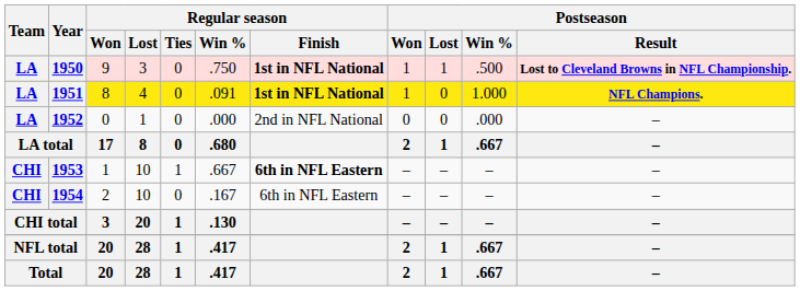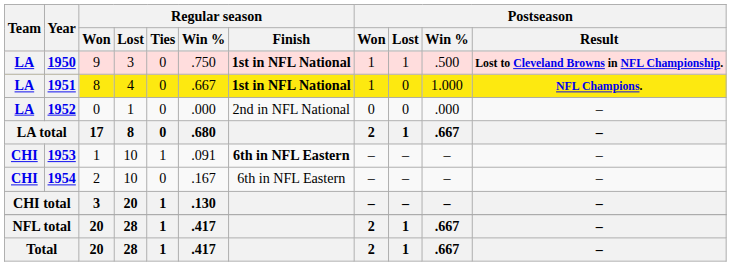 <table class="wikitable" style="font-size: 95%; text-align:center;">
 <tr>
 <th rowspan="2">Team</th>
 <th rowspan="2">Year</th>
 <th colspan="5">Regular season</th>
 <th colspan="4">Postseason</th>
 </tr>
 <tr>
 <th>Won</th>
 <th>Lost</th>
 <th>Ties</th>
 <th>Win %</th>
 <th>Finish</th>
 <th>Won</th>
 <th>Lost</th>
 <th>Win %</th>
 <th>Result</th>
 </tr>
 <tr style="background:#fdd;">
 <th><a href='#'>LA</a></th>
 <th><a href='#'>1950</a></th>
 <td>9</td>
 <td>3</td>
 <td>0</td>
 <td>.750</td>
 <td><strong>1st in NFL National</strong></td>
 <td>1</td>
 <td>1</td>
 <td>.500</td>
 <td><small><strong>Lost to <a href='#'>Cleveland Browns</a> in <a href='#'>NFL Championship</a>.</strong></small></td>
 </tr>
 <tr ! style="background:#FDE910;">
 <th><a href='#'>LA</a></th>
 <th><a href='#'>1951</a></th>
 <td>8</td>
 <td>4</td>
 <td>0</td>
-<td>.091</td>
+<td>.667</td>
 <td><strong>1st in NFL National</strong></td>
 <td>1</td>
 <td>0</td>
 <td>1.000</td>
 <td><small><strong><a href='#'>NFL Champions</a>.</strong></small></td>
 </tr>
 <tr>
 <th><a href='#'>LA</a></th>
 <th><a href='#'>1952</a></th>
 <td>0</td>
 <td>1</td>
 <td>0</td>
 <td>.000</td>
 <td>2nd in NFL National</td>
 <td>0</td>
 <td>0</td>
 <td>.000</td>
 <td>–</td>
 </tr>
 <tr>
 <th colspan="2">LA total</th>
 <th>17</th>
 <th>8</th>
 <th>0</th>
 <th>.680</th>
 <th></th>
 <th>2</th>
 <th>1</th>
 <th>.667</th>
 <th>–</th>
 </tr>
 <tr>
 <th><a href='#'>CHI</a></th>
 <th><a href='#'>1953</a></th>
 <td>1</td>
 <td>10</td>
 <td>1</td>
-<td>.667</td>
+<td>.091</td>
 <td><strong>6th in NFL Eastern</strong></td>
 <td>–</td>
 <td>–</td>
 <td>–</td>
 <td>–</td>
 </tr>
 <tr>
 <th><a href='#'>CHI</a></th>
 <th><a href='#'>1954</a></th>
 <td>2</td>
 <td>10</td>
 <td>0</td>
 <td>.167</td>
 <td>6th in NFL Eastern</td>
 <td>–</td>
 <td>–</td>
 <td>–</td>
 <td>–</td>
 </tr>
 <tr>
 <th colspan="2">CHI total</th>
 <th>3</th>
 <th>20</th>
 <th>1</th>
 <th>.130</th>
 <th></th>
 <th>–</th>
 <th>–</th>
 <th>–</th>
 <th>–</th>
 </tr>
 <tr>
 </tr>
 <tr>
 <th colspan="2">NFL total</th>
 <th>20</th>
 <th>28</th>
 <th>1</th>
 <th>.417</th>
 <th></th>
 <th>2</th>
 <th>1</th>
 <th>.667</th>
 <th>–</th>
 </tr>
 <tr>
 <th colspan="2">Total</th>
 <th>20</th>
 <th>28</th>
 <th>1</th>
 <th>.417</th>
 <th></th>
 <th>2</th>
 <th>1</th>
 <th>.667</th>
 <th>–</th>
 </tr>
 </table>
